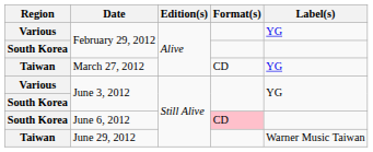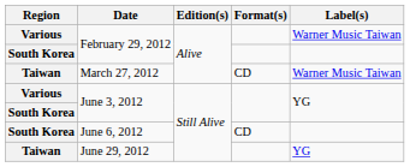 <table class="wikitable plainrowheaders">
 <tr>
 <th scope="col">Region</th>
 <th scope="col">Date</th>
 <th scope="col">Edition(s)</th>
 <th scope="col">Format(s)</th>
 <th scope="col">Label(s)</th>
 </tr>
 <tr>
 <th scope="row">Various</th>
 <td rowspan="2">February 29, 2012</td>
 <td rowspan="3"><em>Alive</em></td>
 <td></td>
-<td><a href='#'>YG</a></td>
+<td><a href='#'>Warner Music Taiwan</a></td>
 </tr>
 <tr>
 <th scope="row">South Korea</th>
 <td></td>
 <td></td>
 </tr>
 <tr>
 <th scope="row">Taiwan</th>
 <td>March 27, 2012</td>
 <td>CD</td>
-<td><a href='#'>YG</a></td>
+<td><a href='#'>Warner Music Taiwan</a></td>
 </tr>
 <tr>
 <th scope="row">Various</th>
 <td rowspan="2">June 3, 2012</td>
 <td rowspan="4"><em>Still Alive</em></td>
 <td rowspan="2"></td>
 <td rowspan="2">YG</td>
 </tr>
 <tr>
 <th scope="row">South Korea</th>
 </tr>
 <tr>
 <th scope="row">South Korea</th>
 <td>June 6, 2012</td>
-<td style="background: pink;">CD</td>
+<td>CD</td>
 <td></td>
 </tr>
 <tr>
 <th scope="row">Taiwan</th>
 <td>June 29, 2012</td>
 <td></td>
-<td>Warner Music Taiwan</td>
+<td><a href='#'>YG</a></td>
 </tr>
 </table>
